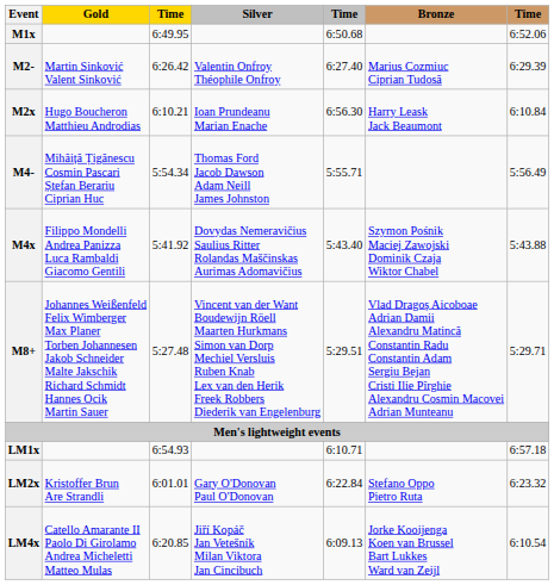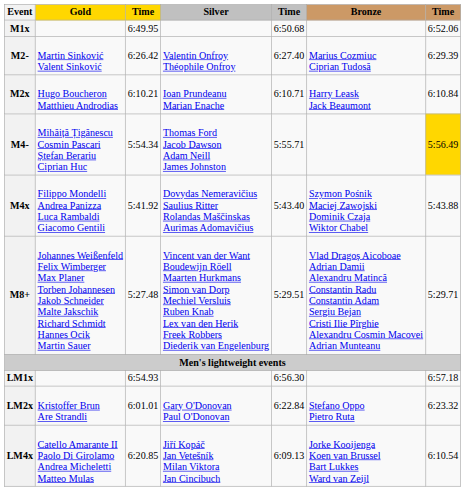 <table class="wikitable">
 <tr>
 <th scope="col">Event</th>
 <th scope="col" style="background:gold;">Gold</th>
 <th scope="col" style="background:gold;">Time</th>
 <th scope="col" style="background:silver;">Silver</th>
 <th scope="col" style="background:silver;">Time</th>
 <th scope="col" style="background:#c96;">Bronze</th>
 <th scope="col" style="background:#c96;">Time</th>
 </tr>
 <tr>
 <th scope="row">M1x</th>
 <td></td>
 <td>6:49.95</td>
 <td></td>
 <td>6:50.68</td>
 <td></td>
 <td>6:52.06</td>
 </tr>
 <tr>
 <th scope="row">M2-</th>
 <td><br><a href='#'>Martin Sinković</a><br><a href='#'>Valent Sinković</a></td>
 <td>6:26.42</td>
 <td><br><a href='#'>Valentin Onfroy</a><br><a href='#'>Théophile Onfroy</a></td>
 <td>6:27.40</td>
 <td><br><a href='#'>Marius Cozmiuc</a><br><a href='#'>Ciprian Tudosă</a></td>
 <td>6:29.39</td>
 </tr>
 <tr>
 <th scope="row">M2x</th>
 <td><br><a href='#'>Hugo Boucheron</a><br><a href='#'>Matthieu Androdias</a></td>
 <td>6:10.21</td>
 <td><br><a href='#'>Ioan Prundeanu</a><br><a href='#'>Marian Enache</a></td>
-<td>6:56.30</td>
+<td>6:10.71</td>
 <td><br><a href='#'>Harry Leask</a><br><a href='#'>Jack Beaumont</a></td>
 <td>6:10.84</td>
 </tr>
 <tr>
 <th scope="row">M4-</th>
 <td><br><a href='#'>Mihăiță Țigănescu</a><br><a href='#'>Cosmin Pascari</a><br><a href='#'>Ștefan Berariu</a><br><a href='#'>Ciprian Huc</a></td>
 <td>5:54.34</td>
 <td><br><a href='#'>Thomas Ford</a><br><a href='#'>Jacob Dawson</a><br><a href='#'>Adam Neill</a><br><a href='#'>James Johnston</a></td>
 <td>5:55.71</td>
 <td><br><br><br><br></td>
-<td>5:56.49</td>
+<td style="background: gold;">5:56.49</td>
 </tr>
 <tr>
 <th scope="row">M4x</th>
 <td><br><a href='#'>Filippo Mondelli</a><br><a href='#'>Andrea Panizza</a><br><a href='#'>Luca Rambaldi</a><br><a href='#'>Giacomo Gentili</a></td>
 <td>5:41.92</td>
 <td><br><a href='#'>Dovydas Nemeravičius</a><br><a href='#'>Saulius Ritter</a><br><a href='#'>Rolandas Maščinskas</a><br><a href='#'>Aurimas Adomavičius</a></td>
 <td>5:43.40</td>
 <td><br><a href='#'>Szymon Pośnik</a><br><a href='#'>Maciej Zawojski</a><br><a href='#'>Dominik Czaja</a><br><a href='#'>Wiktor Chabel</a></td>
 <td>5:43.88</td>
 </tr>
 <tr>
 <th scope="row">M8+</th>
 <td><br><a href='#'>Johannes Weißenfeld</a><br><a href='#'>Felix Wimberger</a><br><a href='#'>Max Planer</a><br><a href='#'>Torben Johannesen</a><br><a href='#'>Jakob Schneider</a><br><a href='#'>Malte Jakschik</a><br><a href='#'>Richard Schmidt</a><br><a href='#'>Hannes Ocik</a><br><a href='#'>Martin Sauer</a></td>
 <td>5:27.48</td>
 <td><br><a href='#'>Vincent van der Want</a><br><a href='#'>Boudewijn Röell</a><br><a href='#'>Maarten Hurkmans</a><br><a href='#'>Simon van Dorp</a><br><a href='#'>Mechiel Versluis</a><br><a href='#'>Ruben Knab</a><br><a href='#'>Lex van den Herik</a><br><a href='#'>Freek Robbers</a><br><a href='#'>Diederik van Engelenburg</a></td>
 <td>5:29.51</td>
 <td><br><a href='#'>Vlad Dragoș Aicoboae</a><br><a href='#'>Adrian Damii</a><br><a href='#'>Alexandru Matincă</a><br><a href='#'>Constantin Radu</a><br><a href='#'>Constantin Adam</a><br><a href='#'>Sergiu Bejan</a><br><a href='#'>Cristi Ilie Pîrghie</a><br><a href='#'>Alexandru Cosmin Macovei</a><br><a href='#'>Adrian Munteanu</a></td>
 <td>5:29.71</td>
 </tr>
 <tr>
 <th colspan="7" style="background-color:#CCC;">Men's lightweight events</th>
 </tr>
 <tr>
 <th scope="row">LM1x</th>
 <td></td>
 <td>6:54.93</td>
 <td></td>
-<td>6:10.71</td>
+<td>6:56.30</td>
 <td></td>
 <td>6:57.18</td>
 </tr>
 <tr>
 <th scope="row">LM2x</th>
 <td><br><a href='#'>Kristoffer Brun</a><br><a href='#'>Are Strandli</a></td>
 <td>6:01.01</td>
 <td><br><a href='#'>Gary O'Donovan</a><br><a href='#'>Paul O'Donovan</a></td>
 <td>6:22.84</td>
 <td><br><a href='#'>Stefano Oppo</a><br><a href='#'>Pietro Ruta</a></td>
 <td>6:23.32</td>
 </tr>
 <tr>
 <th scope="row">LM4x</th>
 <td><br><a href='#'>Catello Amarante II</a><br><a href='#'>Paolo Di Girolamo</a><br><a href='#'>Andrea Micheletti</a><br><a href='#'>Matteo Mulas</a></td>
 <td>6:20.85</td>
 <td><br><a href='#'>Jiří Kopáč</a><br><a href='#'>Jan Vetešník</a><br><a href='#'>Milan Viktora</a><br><a href='#'>Jan Cincibuch</a></td>
 <td>6:09.13</td>
 <td><br><a href='#'>Jorke Kooijenga</a><br><a href='#'>Koen van Brussel</a><br><a href='#'>Bart Lukkes</a><br><a href='#'>Ward van Zeijl</a></td>
 <td>6:10.54</td>
 </tr>
 </table>
